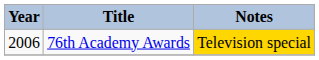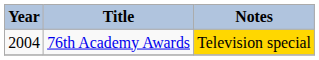 <table class="wikitable">
 <tr align="center">
 <th style="background:#B0C4DE;">Year</th>
 <th style="background:#B0C4DE;">Title</th>
 <th style="background:#B0C4DE;">Notes</th>
 </tr>
 <tr>
-<td>2006</td>
+<td>2004</td>
 <td><a href='#'>76th Academy Awards</a></td>
 <td style="background: gold;">Television special</td>
 </tr>
 <tr>
 </tr>
 </table>
